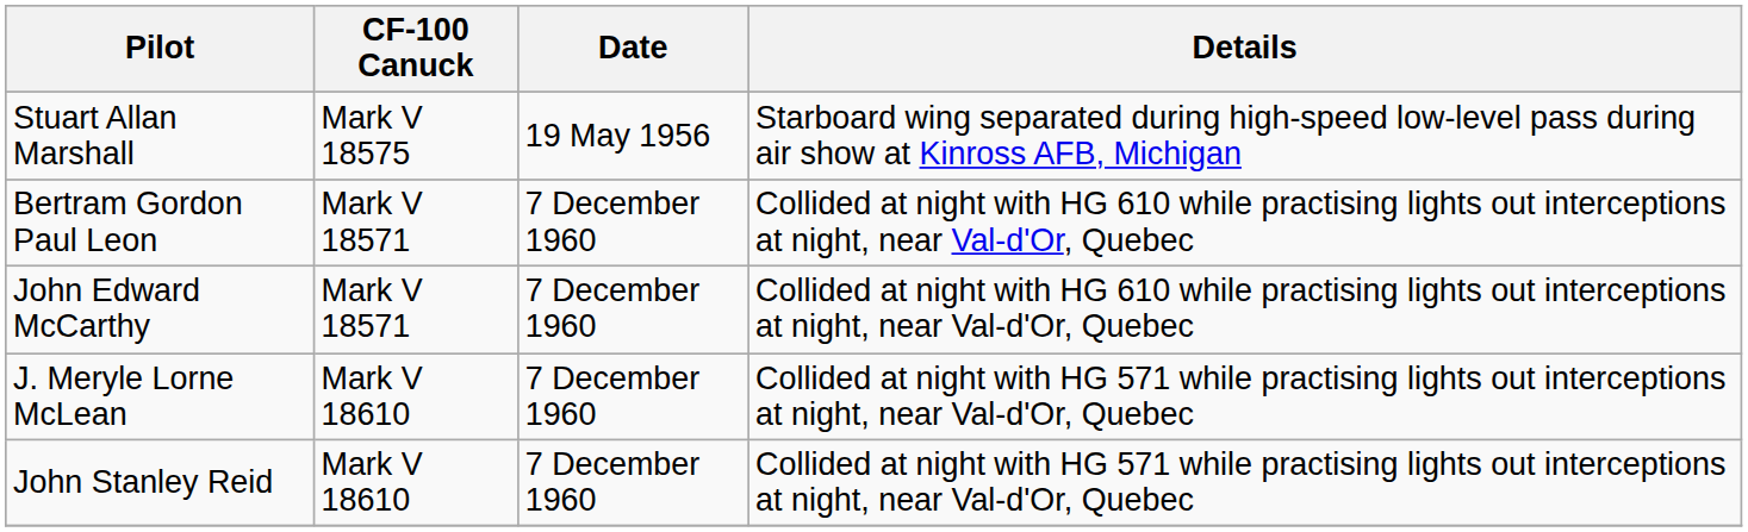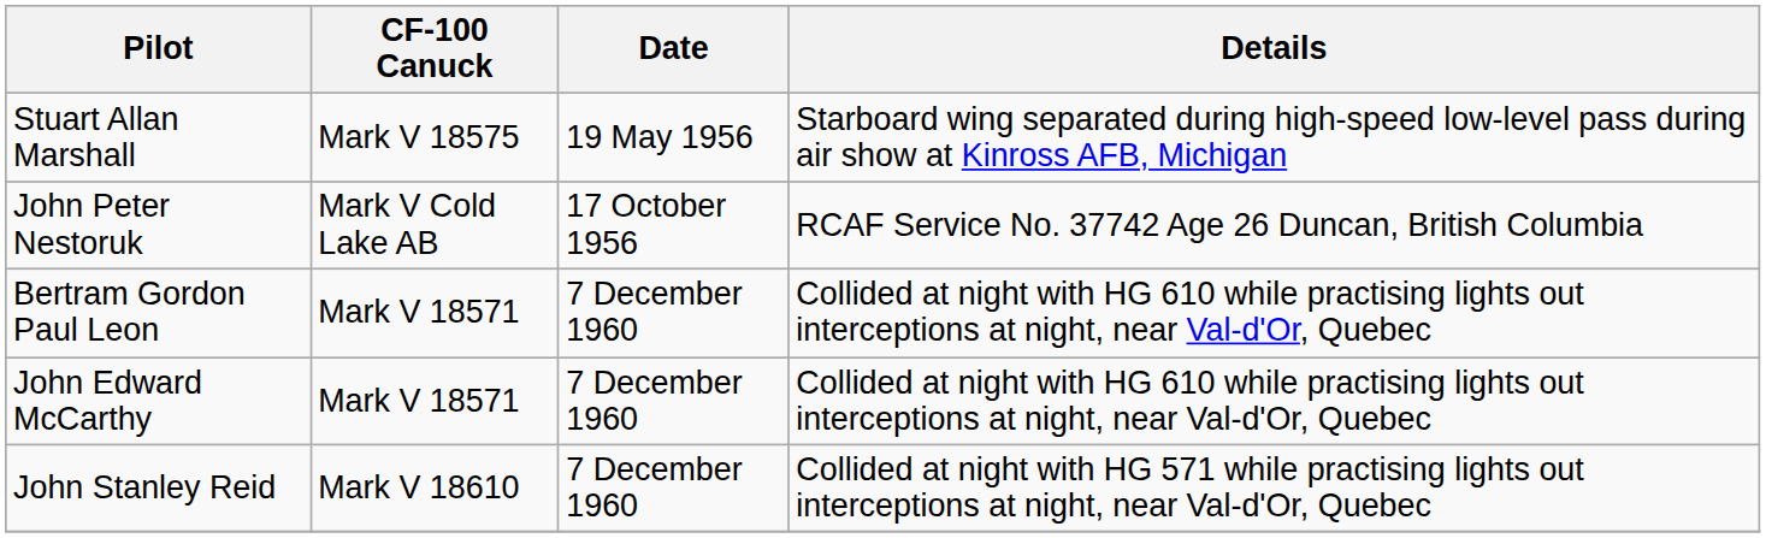 <table class="wikitable">
 <tr>
 <th>Pilot</th>
 <th>CF-100 Canuck</th>
 <th>Date</th>
 <th>Details</th>
 </tr>
 <tr>
 <td>Stuart Allan Marshall</td>
 <td>Mark V 18575 </td>
 <td>19 May 1956</td>
 <td>Starboard wing separated during high-speed low-level pass during air show at <a href='#'>Kinross AFB, Michigan</a></td>
 </tr>
 <tr>
+<td>John Peter Nestoruk</td>
+<td>Mark V Cold Lake AB</td>
+<td>17 October 1956</td>
+<td>RCAF Service No. 37742 Age 26 Duncan, British Columbia</td>
+</tr>
+<tr>
 <td>Bertram Gordon Paul Leon</td>
 <td>Mark V 18571 </td>
 <td>7 December 1960</td>
 <td>Collided at night with HG 610 while practising lights out interceptions at night, near <a href='#'>Val-d'Or</a>, Quebec</td>
 </tr>
 <tr>
 <td>John Edward McCarthy</td>
 <td>Mark V 18571 </td>
 <td>7 December 1960</td>
 <td>Collided at night with HG 610 while practising lights out interceptions at night, near Val-d'Or, Quebec</td>
 </tr>
 <tr>
-<td>J. Meryle Lorne McLean</td>
-<td>Mark V 18610 </td>
-<td>7 December 1960</td>
-<td>Collided at night with HG 571 while practising lights out interceptions at night, near Val-d'Or, Quebec</td>
-</tr>
-<tr>
 <td>John Stanley Reid</td>
 <td>Mark V 18610 </td>
 <td>7 December 1960</td>
 <td>Collided at night with HG 571 while practising lights out interceptions at night, near Val-d'Or, Quebec</td>
 </tr>
 <tr>
 </tr>
 </table>
